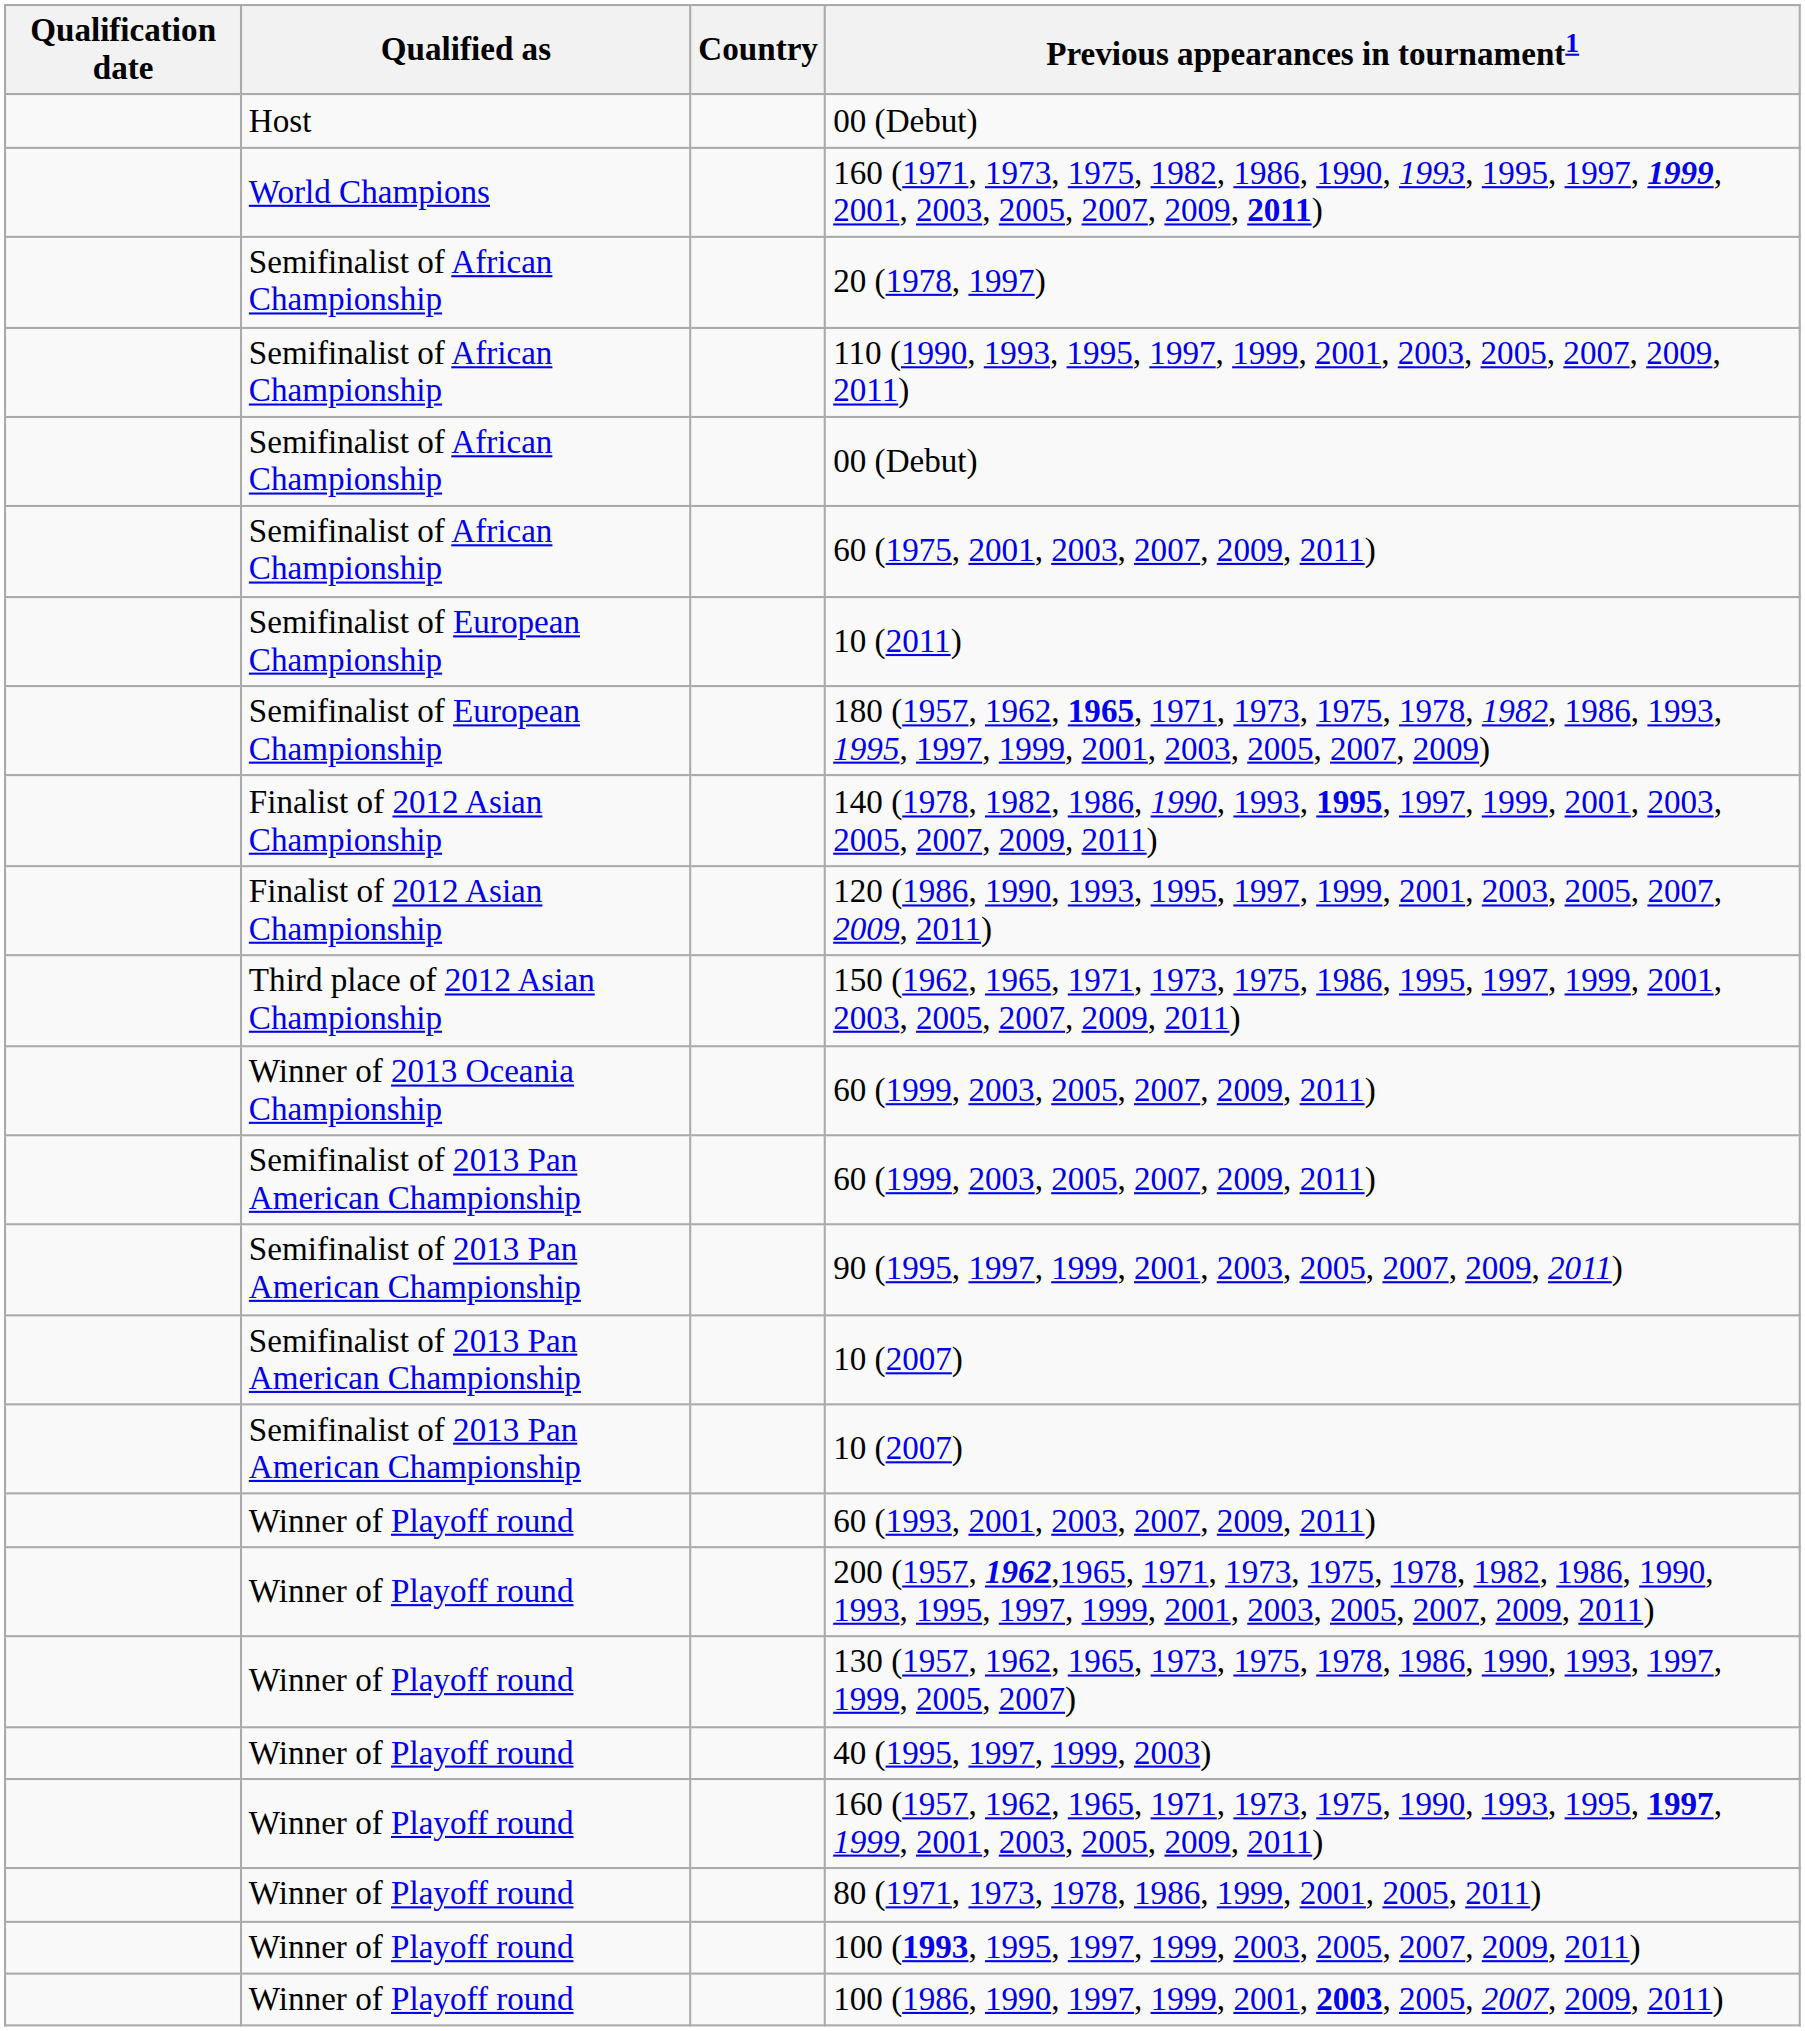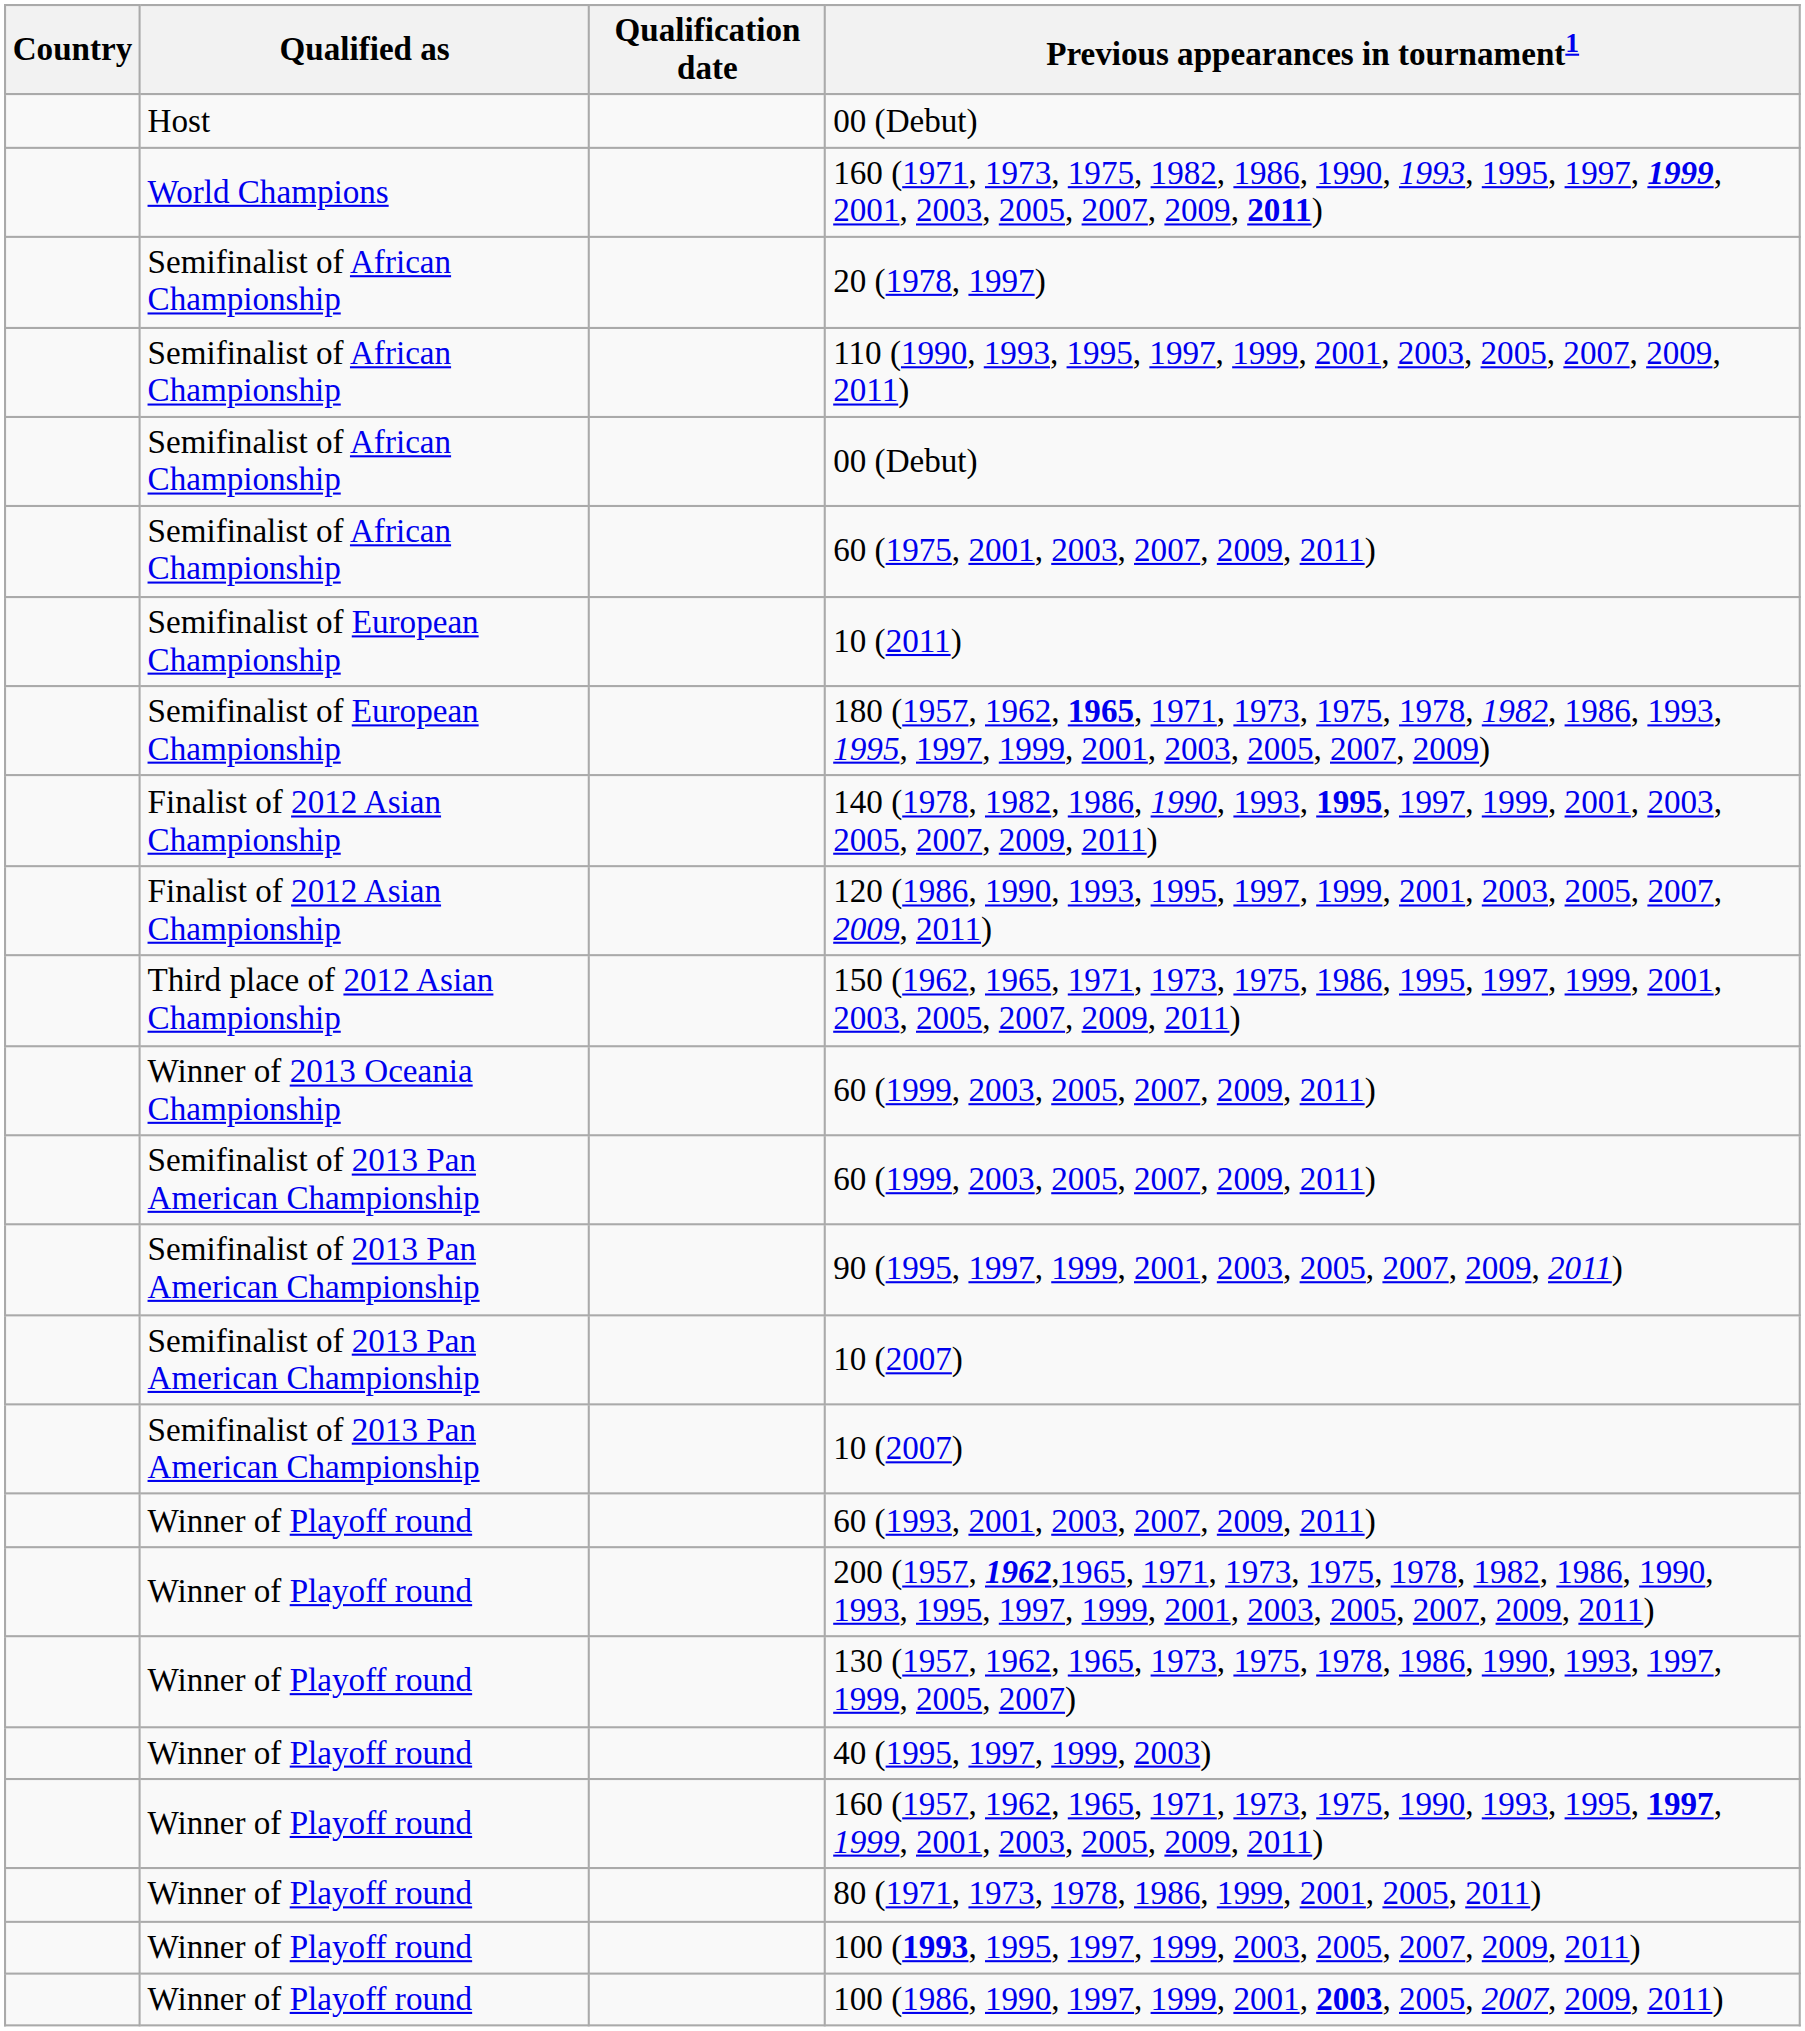 <table class="wikitable sortable">
 <tr>
+<th>Country</th>
+<th class="unsortable">Qualified as</th>
 <th>Qualification date</th>
-<th class="unsortable">Qualified as</th>
-<th>Country</th>
 <th class="unsortable">Previous appearances in tournament<sup><a href='#'>1</a></sup></th>
 </tr>
 <tr>
 <td></td>
 <td>Host</td>
 <td></td>
 <td>0<span>0</span> (Debut)</td>
 </tr>
 <tr>
 <td></td>
 <td><a href='#'>World Champions</a></td>
 <td></td>
 <td>16<span>0</span> (<a href='#'>1971</a>, <a href='#'>1973</a>, <a href='#'>1975</a>, <a href='#'>1982</a>, <a href='#'>1986</a>, <a href='#'>1990</a>, <em><a href='#'>1993</a></em>, <a href='#'>1995</a>, <a href='#'>1997</a>, <strong><em><a href='#'>1999</a></em></strong>, <a href='#'>2001</a>, <a href='#'>2003</a>, <a href='#'>2005</a>, <a href='#'>2007</a>, <a href='#'>2009</a>, <strong><a href='#'>2011</a></strong>)</td>
 </tr>
 <tr>
 <td></td>
 <td>Semifinalist of <a href='#'>African Championship</a></td>
 <td></td>
 <td>2<span>0</span> (<a href='#'>1978</a>, <a href='#'>1997</a>)</td>
 </tr>
 <tr>
 <td></td>
 <td>Semifinalist of <a href='#'>African Championship</a></td>
 <td></td>
 <td>11<span>0</span> (<a href='#'>1990</a>, <a href='#'>1993</a>, <a href='#'>1995</a>, <a href='#'>1997</a>, <a href='#'>1999</a>, <a href='#'>2001</a>, <a href='#'>2003</a>, <a href='#'>2005</a>, <a href='#'>2007</a>, <a href='#'>2009</a>, <a href='#'>2011</a>)</td>
 </tr>
 <tr>
 <td></td>
 <td>Semifinalist of <a href='#'>African Championship</a></td>
 <td></td>
 <td>0<span>0</span> (Debut)</td>
 </tr>
 <tr>
 <td></td>
 <td>Semifinalist of <a href='#'>African Championship</a></td>
 <td></td>
 <td>6<span>0</span> (<a href='#'>1975</a>, <a href='#'>2001</a>, <a href='#'>2003</a>, <a href='#'>2007</a>, <a href='#'>2009</a>, <a href='#'>2011</a>)</td>
 </tr>
 <tr>
 <td></td>
 <td>Semifinalist of <a href='#'>European Championship</a></td>
 <td></td>
 <td>1<span>0</span> (<a href='#'>2011</a>)</td>
 </tr>
 <tr>
 <td></td>
 <td>Semifinalist of <a href='#'>European Championship</a></td>
 <td></td>
 <td>18<span>0</span> (<a href='#'>1957</a>, <a href='#'>1962</a>, <strong><a href='#'>1965</a></strong>, <a href='#'>1971</a>, <a href='#'>1973</a>, <a href='#'>1975</a>, <a href='#'>1978</a>, <em><a href='#'>1982</a></em>, <a href='#'>1986</a>, <a href='#'>1993</a>, <em><a href='#'>1995</a></em>, <a href='#'>1997</a>, <a href='#'>1999</a>, <a href='#'>2001</a>, <a href='#'>2003</a>, <a href='#'>2005</a>, <a href='#'>2007</a>, <a href='#'>2009</a>)</td>
 </tr>
 <tr>
 <td></td>
 <td>Finalist of <a href='#'>2012 Asian Championship</a></td>
 <td></td>
 <td>14<span>0</span> (<a href='#'>1978</a>, <a href='#'>1982</a>, <a href='#'>1986</a>, <em><a href='#'>1990</a></em>, <a href='#'>1993</a>, <strong><a href='#'>1995</a></strong>, <a href='#'>1997</a>, <a href='#'>1999</a>, <a href='#'>2001</a>, <a href='#'>2003</a>, <a href='#'>2005</a>, <a href='#'>2007</a>, <a href='#'>2009</a>, <a href='#'>2011</a>)</td>
 </tr>
 <tr>
 <td></td>
 <td>Finalist of <a href='#'>2012 Asian Championship</a></td>
 <td></td>
 <td>12<span>0</span> (<a href='#'>1986</a>, <a href='#'>1990</a>, <a href='#'>1993</a>, <a href='#'>1995</a>, <a href='#'>1997</a>, <a href='#'>1999</a>, <a href='#'>2001</a>, <a href='#'>2003</a>, <a href='#'>2005</a>, <a href='#'>2007</a>, <em><a href='#'>2009</a></em>, <a href='#'>2011</a>)</td>
 </tr>
 <tr>
 <td></td>
 <td>Third place of <a href='#'>2012 Asian Championship</a></td>
 <td></td>
 <td>15<span>0</span> (<a href='#'>1962</a>, <a href='#'>1965</a>, <a href='#'>1971</a>, <a href='#'>1973</a>, <a href='#'>1975</a>, <a href='#'>1986</a>, <a href='#'>1995</a>, <a href='#'>1997</a>, <a href='#'>1999</a>, <a href='#'>2001</a>, <a href='#'>2003</a>, <a href='#'>2005</a>, <a href='#'>2007</a>, <a href='#'>2009</a>, <a href='#'>2011</a>)</td>
 </tr>
 <tr>
 <td></td>
 <td>Winner of <a href='#'>2013 Oceania Championship</a></td>
 <td></td>
 <td>6<span>0</span> (<a href='#'>1999</a>, <a href='#'>2003</a>, <a href='#'>2005</a>, <a href='#'>2007</a>, <a href='#'>2009</a>, <a href='#'>2011</a>)</td>
 </tr>
 <tr>
 <td></td>
 <td>Semifinalist of <a href='#'>2013 Pan American Championship</a></td>
 <td></td>
 <td>6<span>0</span> (<a href='#'>1999</a>, <a href='#'>2003</a>, <a href='#'>2005</a>, <a href='#'>2007</a>, <a href='#'>2009</a>, <a href='#'>2011</a>)</td>
 </tr>
 <tr>
 <td></td>
 <td>Semifinalist of <a href='#'>2013 Pan American Championship</a></td>
 <td></td>
 <td>9<span>0</span> (<a href='#'>1995</a>, <a href='#'>1997</a>, <a href='#'>1999</a>, <a href='#'>2001</a>, <a href='#'>2003</a>, <a href='#'>2005</a>, <a href='#'>2007</a>, <a href='#'>2009</a>, <em><a href='#'>2011</a></em>)</td>
 </tr>
 <tr>
 <td></td>
 <td>Semifinalist of <a href='#'>2013 Pan American Championship</a></td>
 <td></td>
 <td>1<span>0</span> (<a href='#'>2007</a>)</td>
 </tr>
 <tr>
 <td></td>
 <td>Semifinalist of <a href='#'>2013 Pan American Championship</a></td>
 <td></td>
 <td>1<span>0</span> (<a href='#'>2007</a>)</td>
 </tr>
 <tr>
 <td></td>
 <td>Winner of <a href='#'>Playoff round</a></td>
 <td></td>
 <td>6<span>0</span> (<a href='#'>1993</a>, <a href='#'>2001</a>, <a href='#'>2003</a>, <a href='#'>2007</a>, <a href='#'>2009</a>, <a href='#'>2011</a>)</td>
 </tr>
 <tr>
 <td></td>
 <td>Winner of <a href='#'>Playoff round</a></td>
 <td></td>
 <td>20<span>0</span> (<a href='#'>1957</a>, <strong><em><a href='#'>1962</a></em></strong>,<a href='#'>1965</a>, <a href='#'>1971</a>, <a href='#'>1973</a>, <a href='#'>1975</a>, <a href='#'>1978</a>, <a href='#'>1982</a>, <a href='#'>1986</a>, <a href='#'>1990</a>, <a href='#'>1993</a>, <a href='#'>1995</a>, <a href='#'>1997</a>, <a href='#'>1999</a>, <a href='#'>2001</a>, <a href='#'>2003</a>, <a href='#'>2005</a>, <a href='#'>2007</a>, <a href='#'>2009</a>, <a href='#'>2011</a>)</td>
 </tr>
 <tr>
 <td></td>
 <td>Winner of <a href='#'>Playoff round</a></td>
 <td></td>
 <td>13<span>0</span> (<a href='#'>1957</a>, <a href='#'>1962</a>, <a href='#'>1965</a>, <a href='#'>1973</a>, <a href='#'>1975</a>, <a href='#'>1978</a>, <a href='#'>1986</a>, <a href='#'>1990</a>, <a href='#'>1993</a>, <a href='#'>1997</a>, <a href='#'>1999</a>, <a href='#'>2005</a>, <a href='#'>2007</a>)</td>
 </tr>
 <tr>
 <td></td>
 <td>Winner of <a href='#'>Playoff round</a></td>
 <td></td>
 <td>4<span>0</span> (<a href='#'>1995</a>, <a href='#'>1997</a>, <a href='#'>1999</a>, <a href='#'>2003</a>)</td>
 </tr>
 <tr>
 <td></td>
 <td>Winner of <a href='#'>Playoff round</a></td>
 <td></td>
 <td>16<span>0</span> (<a href='#'>1957</a>, <a href='#'>1962</a>, <a href='#'>1965</a>, <a href='#'>1971</a>, <a href='#'>1973</a>, <a href='#'>1975</a>, <a href='#'>1990</a>, <a href='#'>1993</a>, <a href='#'>1995</a>, <strong><a href='#'>1997</a></strong>, <em><a href='#'>1999</a></em>, <a href='#'>2001</a>, <a href='#'>2003</a>, <a href='#'>2005</a>, <a href='#'>2009</a>, <a href='#'>2011</a>)</td>
 </tr>
 <tr>
 <td></td>
 <td>Winner of <a href='#'>Playoff round</a></td>
 <td></td>
 <td>8<span>0</span> (<a href='#'>1971</a>, <a href='#'>1973</a>, <a href='#'>1978</a>, <a href='#'>1986</a>, <a href='#'>1999</a>, <a href='#'>2001</a>, <a href='#'>2005</a>, <a href='#'>2011</a>)</td>
 </tr>
 <tr>
 <td></td>
 <td>Winner of <a href='#'>Playoff round</a></td>
 <td></td>
 <td>10<span>0</span> (<strong><a href='#'>1993</a></strong>, <a href='#'>1995</a>, <a href='#'>1997</a>, <a href='#'>1999</a>, <a href='#'>2003</a>, <a href='#'>2005</a>, <a href='#'>2007</a>, <a href='#'>2009</a>, <a href='#'>2011</a>)</td>
 </tr>
 <tr>
 <td></td>
 <td>Winner of <a href='#'>Playoff round</a></td>
 <td></td>
 <td>10<span>0</span> (<a href='#'>1986</a>, <a href='#'>1990</a>, <a href='#'>1997</a>, <a href='#'>1999</a>, <a href='#'>2001</a>, <strong><a href='#'>2003</a></strong>, <a href='#'>2005</a>, <em><a href='#'>2007</a></em>, <a href='#'>2009</a>, <a href='#'>2011</a>)</td>
 </tr>
 </table>
